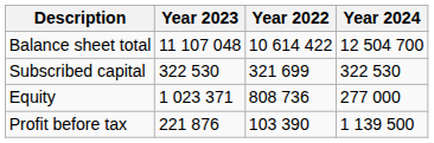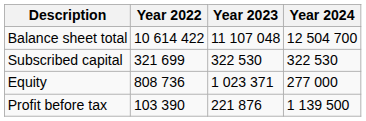 <table class="wikitable">
 <tr>
 <th>Description</th>
+<th>Year 2022</th>
 <th>Year 2023</th>
-<th>Year 2022</th>
 <th>Year 2024</th>
 </tr>
 <tr>
 <td>Balance sheet total</td>
+<td>10 614 422</td>
 <td>11 107 048</td>
-<td>10 614 422</td>
 <td>12 504 700</td>
 </tr>
 <tr>
 <td>Subscribed capital</td>
+<td>321 699</td>
 <td>322 530</td>
-<td>321 699</td>
 <td>322 530</td>
 </tr>
 <tr>
 <td>Equity</td>
+<td>808 736</td>
 <td>1 023 371</td>
-<td>808 736</td>
 <td>277 000</td>
 </tr>
 <tr>
 <td>Profit before tax</td>
+<td>103 390</td>
 <td>221 876</td>
-<td>103 390</td>
 <td>1 139 500</td>
 </tr>
 </table>
